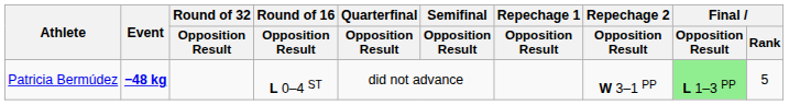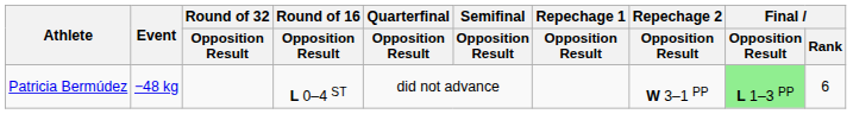 <table class="wikitable" style="font-size:90%">
 <tr>
 <th rowspan=2>Athlete</th>
 <th rowspan=2>Event</th>
 <th>Round of 32</th>
 <th>Round of 16</th>
 <th>Quarterfinal</th>
 <th>Semifinal</th>
 <th>Repechage 1</th>
 <th>Repechage 2</th>
 <th colspan=2>Final / </th>
 </tr>
 <tr style="font-size: 95%">
 <th>Opposition<br>Result</th>
 <th>Opposition<br>Result</th>
 <th>Opposition<br>Result</th>
 <th>Opposition<br>Result</th>
 <th>Opposition<br>Result</th>
 <th>Opposition<br>Result</th>
 <th>Opposition<br>Result</th>
 <th>Rank</th>
 </tr>
 <tr align=center>
 <td align=left><a href='#'>Patricia Bermúdez</a></td>
-<td align=left><strong><a href='#'>−48 kg</a></strong></td>
+<td align=left><a href='#'>−48 kg</a></td>
 <td></td>
 <td><br><strong>L</strong> 0–4 <sup>ST</sup></td>
 <td colspan=2>did not advance</td>
 <td></td>
 <td><br><strong>W</strong> 3–1 <sup>PP</sup></td>
 <td style="background: lightgreen;"><br><strong>L</strong> 1–3 <sup>PP</sup></td>
-<td>5</td>
+<td>6</td>
 </tr>
 </table>
